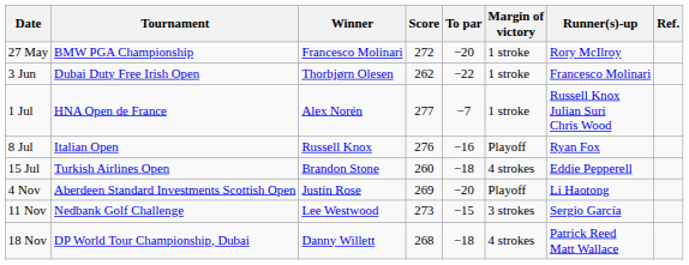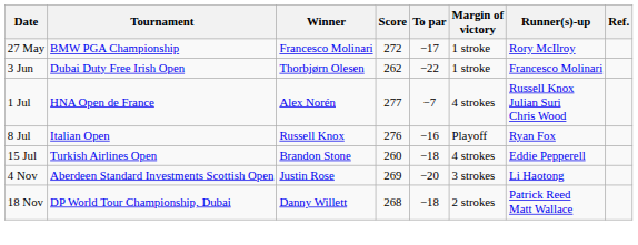 <table class=wikitable style="font-size:95%">
 <tr>
 <th>Date</th>
 <th>Tournament</th>
 <th>Winner</th>
 <th>Score</th>
 <th>To par</th>
 <th>Margin of<br>victory</th>
 <th>Runner(s)-up</th>
 <th>Ref.</th>
 </tr>
 <tr>
 <td>27 May</td>
 <td><a href='#'>BMW PGA Championship</a></td>
 <td> <a href='#'>Francesco Molinari</a></td>
 <td align=center>272</td>
-<td align=center>−20</td>
+<td align=center>−17</td>
 <td>1 stroke</td>
 <td> <a href='#'>Rory McIlroy</a></td>
 <td></td>
 </tr>
 <tr>
 <td>3 Jun</td>
 <td><a href='#'>Dubai Duty Free Irish Open</a></td>
 <td> <a href='#'>Thorbjørn Olesen</a></td>
 <td align=center>262</td>
 <td align=center>−22</td>
 <td>1 stroke</td>
 <td> <a href='#'>Francesco Molinari</a></td>
 <td></td>
 </tr>
 <tr>
 <td>1 Jul</td>
 <td><a href='#'>HNA Open de France</a></td>
 <td> <a href='#'>Alex Norén</a></td>
 <td align=center>277</td>
 <td align=center>−7</td>
-<td>1 stroke</td>
+<td>4 strokes</td>
 <td> <a href='#'>Russell Knox</a><br> <a href='#'>Julian Suri</a><br> <a href='#'>Chris Wood</a></td>
 <td></td>
 </tr>
 <tr>
 <td>8 Jul</td>
 <td><a href='#'>Italian Open</a></td>
 <td> <a href='#'>Russell Knox</a></td>
 <td align=center>276</td>
 <td align=center>−16</td>
 <td>Playoff</td>
 <td> <a href='#'>Ryan Fox</a></td>
 <td></td>
 </tr>
 <tr>
 <td>15 Jul</td>
 <td><a href='#'>Turkish Airlines Open</a></td>
 <td> <a href='#'>Brandon Stone</a></td>
 <td align=center>260</td>
 <td align=center>−18</td>
 <td>4 strokes</td>
 <td> <a href='#'>Eddie Pepperell</a></td>
 <td></td>
 </tr>
 <tr>
 <td>4 Nov</td>
 <td><a href='#'>Aberdeen Standard Investments Scottish Open</a></td>
 <td> <a href='#'>Justin Rose</a></td>
 <td align=center>269</td>
 <td align=center>−20</td>
-<td>Playoff</td>
+<td>3 strokes</td>
 <td> <a href='#'>Li Haotong</a></td>
-<td></td>
-</tr>
-<tr>
-<td>11 Nov</td>
-<td><a href='#'>Nedbank Golf Challenge</a></td>
-<td> <a href='#'>Lee Westwood</a></td>
-<td align=center>273</td>
-<td align=center>−15</td>
-<td>3 strokes</td>
-<td> <a href='#'>Sergio García</a></td>
 <td></td>
 </tr>
 <tr>
 <td>18 Nov</td>
 <td><a href='#'>DP World Tour Championship, Dubai</a></td>
 <td> <a href='#'>Danny Willett</a></td>
 <td align=center>268</td>
 <td align=center>−18</td>
-<td>4 strokes</td>
+<td>2 strokes</td>
 <td> <a href='#'>Patrick Reed</a><br> <a href='#'>Matt Wallace</a></td>
 <td></td>
 </tr>
 </table>
